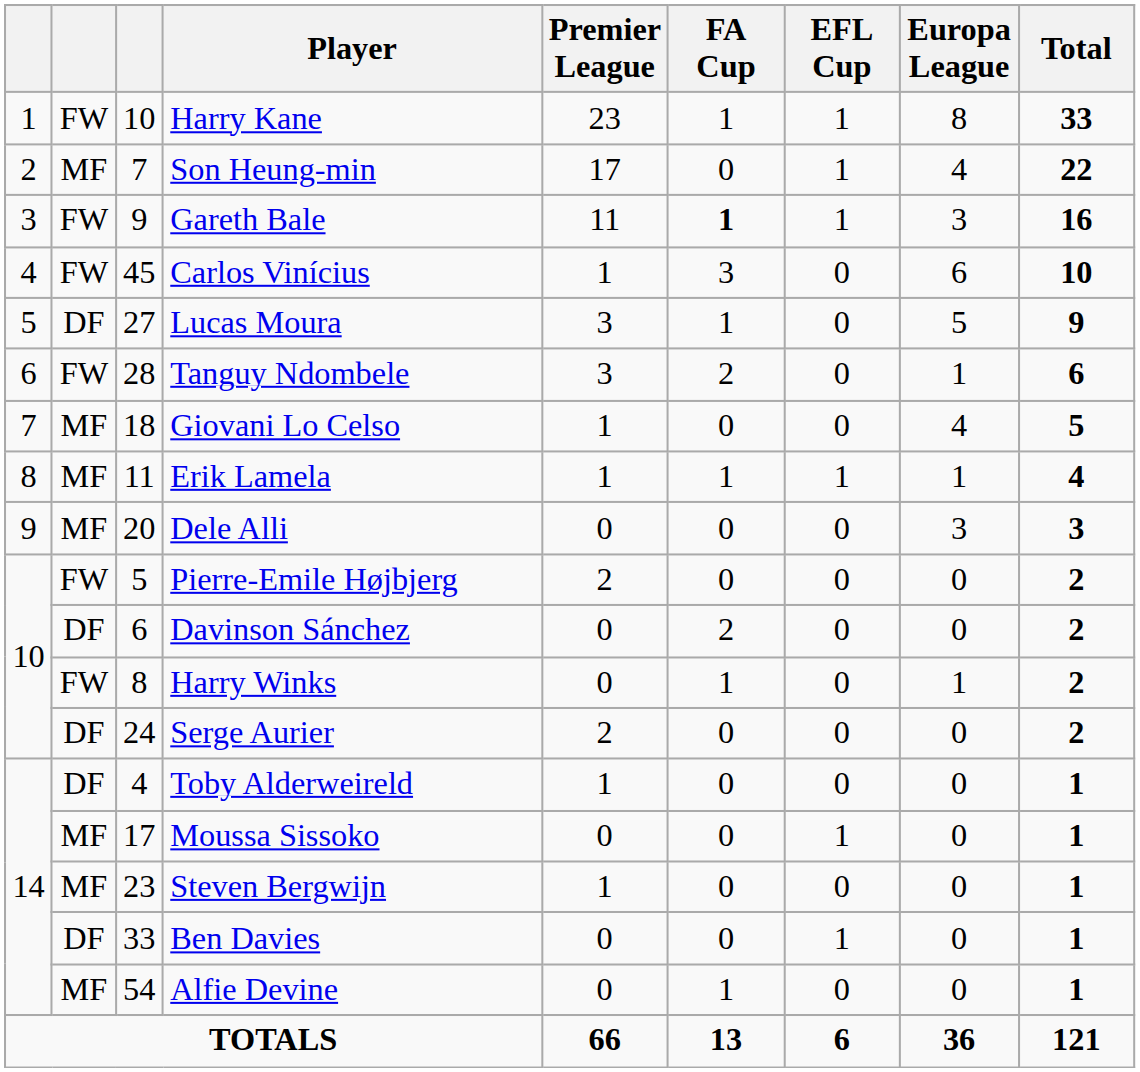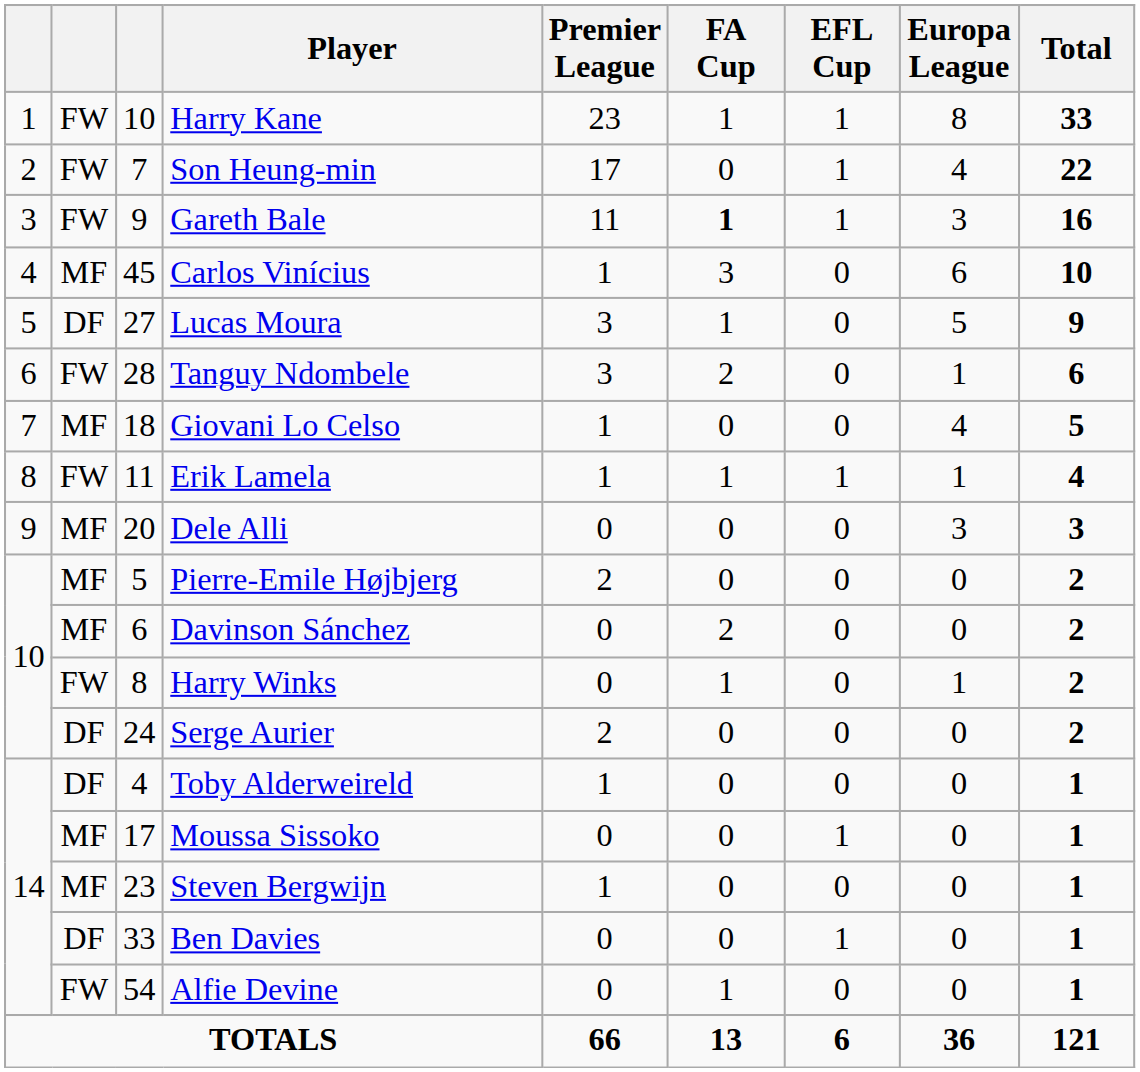 <table class="wikitable sortable" style="text-align:center">
 <tr>
 <th width=10></th>
 <th width=10></th>
 <th width=10></th>
 <th width=180>Player</th>
 <th width=50>Premier League</th>
 <th width=50>FA Cup</th>
 <th width=50>EFL Cup</th>
 <th width=50>Europa League</th>
 <th width=50>Total</th>
 </tr>
 <tr>
 <td rowspan="1">1</td>
 <td>FW</td>
 <td>10</td>
 <td align=left> <a href='#'>Harry Kane</a></td>
 <td>23</td>
 <td>1</td>
 <td>1</td>
 <td>8</td>
 <td><strong>33</strong></td>
 </tr>
 <tr>
 <td rowspan="1">2</td>
-<td>MF</td>
+<td>FW</td>
 <td>7</td>
 <td align=left> <a href='#'>Son Heung-min</a></td>
 <td>17</td>
 <td>0</td>
 <td>1</td>
 <td>4</td>
 <td><strong>22</strong></td>
 </tr>
 <tr>
 <td rowspan="1">3</td>
 <td>FW</td>
 <td>9</td>
 <td align="left"> <a href='#'>Gareth Bale</a></td>
 <td>11</td>
 <td><strong>1</strong></td>
 <td>1</td>
 <td>3</td>
 <td><strong>16</strong></td>
 </tr>
 <tr>
 <td rowspan="1">4</td>
-<td>FW</td>
+<td>MF</td>
 <td>45</td>
 <td align="left"> <a href='#'>Carlos Vinícius</a></td>
 <td>1</td>
 <td>3</td>
 <td>0</td>
 <td>6</td>
 <td><strong>10</strong></td>
 </tr>
 <tr>
 <td rowspan="1">5</td>
 <td>DF</td>
 <td>27</td>
 <td align="left"> <a href='#'>Lucas Moura</a></td>
 <td>3</td>
 <td>1</td>
 <td>0</td>
 <td>5</td>
 <td><strong>9</strong></td>
 </tr>
 <tr>
 <td rowspan="1">6</td>
 <td>FW</td>
 <td>28</td>
 <td align="left"> <a href='#'>Tanguy Ndombele</a></td>
 <td>3</td>
 <td>2</td>
 <td>0</td>
 <td>1</td>
 <td><strong>6</strong></td>
 </tr>
 <tr>
 <td rowspan="1">7</td>
 <td>MF</td>
 <td>18</td>
 <td align="left"> <a href='#'>Giovani Lo Celso</a></td>
 <td>1</td>
 <td>0</td>
 <td>0</td>
 <td>4</td>
 <td><strong>5</strong></td>
 </tr>
 <tr>
 <td rowspan="1">8</td>
-<td>MF</td>
+<td>FW</td>
 <td>11</td>
 <td align="left"> <a href='#'>Erik Lamela</a></td>
 <td>1</td>
 <td>1</td>
 <td>1</td>
 <td>1</td>
 <td><strong>4</strong></td>
 </tr>
 <tr>
 <td rowspan="1">9</td>
 <td>MF</td>
 <td>20</td>
 <td align="left"> <a href='#'>Dele Alli</a></td>
 <td>0</td>
 <td>0</td>
 <td>0</td>
 <td>3</td>
 <td><strong>3</strong></td>
 </tr>
 <tr>
 <td rowspan="4">10</td>
-<td>FW</td>
+<td>MF</td>
 <td>5</td>
 <td align="left"> <a href='#'>Pierre-Emile Højbjerg</a></td>
 <td>2</td>
 <td>0</td>
 <td>0</td>
 <td>0</td>
 <td><strong>2</strong></td>
 </tr>
 <tr>
-<td>DF</td>
+<td>MF</td>
 <td>6</td>
 <td align="left"> <a href='#'>Davinson Sánchez</a></td>
 <td>0</td>
 <td>2</td>
 <td>0</td>
 <td>0</td>
 <td><strong>2</strong></td>
 </tr>
 <tr>
 <td>FW</td>
 <td>8</td>
 <td align="left"> <a href='#'>Harry Winks</a></td>
 <td>0</td>
 <td>1</td>
 <td>0</td>
 <td>1</td>
 <td><strong>2</strong></td>
 </tr>
 <tr>
 <td>DF</td>
 <td>24</td>
 <td align="left"> <a href='#'>Serge Aurier</a></td>
 <td>2</td>
 <td>0</td>
 <td>0</td>
 <td>0</td>
 <td><strong>2</strong></td>
 </tr>
 <tr>
 <td rowspan="5">14</td>
 <td>DF</td>
 <td>4</td>
 <td align="left"> <a href='#'>Toby Alderweireld</a></td>
 <td>1</td>
 <td>0</td>
 <td>0</td>
 <td>0</td>
 <td><strong>1</strong></td>
 </tr>
 <tr>
 <td>MF</td>
 <td>17</td>
 <td align="left"> <a href='#'>Moussa Sissoko</a></td>
 <td>0</td>
 <td>0</td>
 <td>1</td>
 <td>0</td>
 <td><strong>1</strong></td>
 </tr>
 <tr>
 <td>MF</td>
 <td>23</td>
 <td align="left"> <a href='#'>Steven Bergwijn</a></td>
 <td>1</td>
 <td>0</td>
 <td>0</td>
 <td>0</td>
 <td><strong>1</strong></td>
 </tr>
 <tr>
 <td>DF</td>
 <td>33</td>
 <td align="left"> <a href='#'>Ben Davies</a></td>
 <td>0</td>
 <td>0</td>
 <td>1</td>
 <td>0</td>
 <td><strong>1</strong></td>
 </tr>
 <tr>
-<td>MF</td>
+<td>FW</td>
 <td>54</td>
 <td align="left"> <a href='#'>Alfie Devine</a></td>
 <td>0</td>
 <td>1</td>
 <td>0</td>
 <td>0</td>
 <td><strong>1</strong></td>
 </tr>
 <tr>
 <td colspan="4"><strong>TOTALS</strong></td>
 <td><strong>66</strong></td>
 <td><strong>13</strong></td>
 <td><strong>6</strong></td>
 <td><strong>36</strong></td>
 <td><strong>121</strong></td>
 </tr>
 </table>
